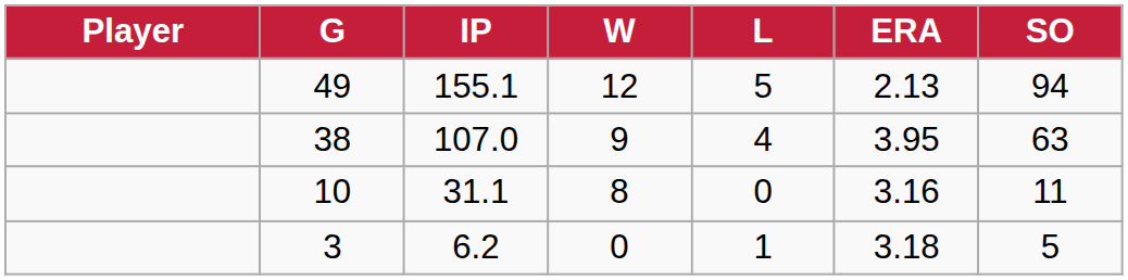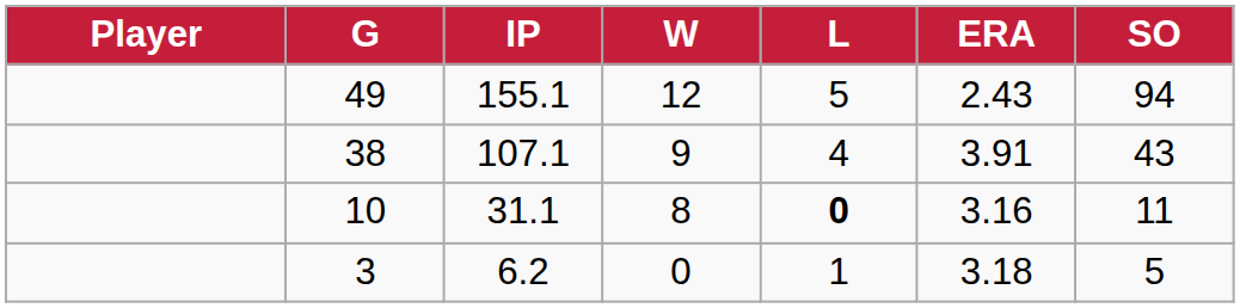 <table class="wikitable sortable">
 <tr>
 <th style="background:#c41e3a;color:white;" width="16%">Player</th>
 <th style="background:#c41e3a;color:white;" width="9%">G</th>
 <th style="background:#c41e3a;color:white;" width="9%">IP</th>
 <th style="background:#c41e3a;color:white;" width="9%">W</th>
 <th style="background:#c41e3a;color:white;" width="9%">L</th>
 <th style="background:#c41e3a;color:white;" width="9%">ERA</th>
 <th style="background:#c41e3a;color:white;" width="9%">SO</th>
 </tr>
 <tr align="center">
 <td></td>
 <td>49</td>
 <td>155.1</td>
 <td>12</td>
 <td>5</td>
-<td>2.13</td>
+<td>2.43</td>
 <td>94</td>
 </tr>
 <tr align="center">
 <td></td>
 <td>38</td>
-<td>107.0</td>
+<td>107.1</td>
 <td>9</td>
 <td>4</td>
-<td>3.95</td>
-<td>63</td>
+<td>3.91</td>
+<td>43</td>
 </tr>
 <tr align="center">
 <td></td>
 <td>10</td>
 <td>31.1</td>
 <td>8</td>
-<td>0</td>
+<td><strong>0</strong></td>
 <td>3.16</td>
 <td>11</td>
 </tr>
 <tr align="center">
 <td></td>
 <td>3</td>
 <td>6.2</td>
 <td>0</td>
 <td>1</td>
 <td>3.18</td>
 <td>5</td>
 </tr>
 </table>
